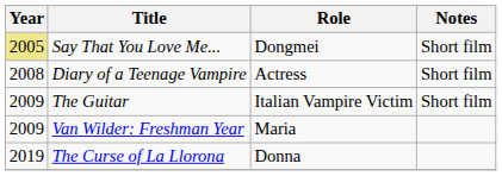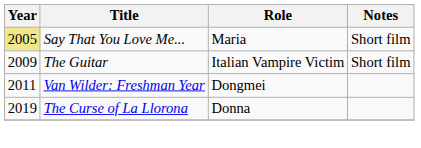 <table class="wikitable sortable">
 <tr>
 <th>Year</th>
 <th>Title</th>
 <th>Role</th>
 <th class="unsortable">Notes</th>
 </tr>
 <tr>
 <td style="background: khaki;">2005</td>
 <td><em>Say That You Love Me...</em></td>
-<td>Dongmei</td>
-<td>Short film</td>
-</tr>
-<tr>
-<td>2008</td>
-<td><em>Diary of a Teenage Vampire</em></td>
-<td>Actress</td>
+<td>Maria</td>
 <td>Short film</td>
 </tr>
 <tr>
 <td>2009</td>
 <td><em>The Guitar</em></td>
 <td>Italian Vampire Victim</td>
 <td>Short film</td>
 </tr>
 <tr>
-<td>2009</td>
+<td>2011</td>
 <td><em><a href='#'>Van Wilder: Freshman Year</a></em></td>
-<td>Maria</td>
+<td>Dongmei</td>
 <td></td>
 </tr>
 <tr>
 <td>2019</td>
 <td><em><a href='#'>The Curse of La Llorona</a></em></td>
 <td>Donna</td>
 <td></td>
 </tr>
 <tr>
 </tr>
 </table>
